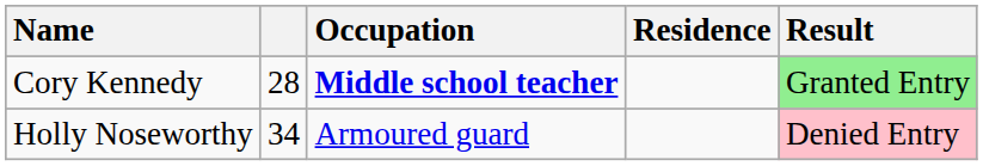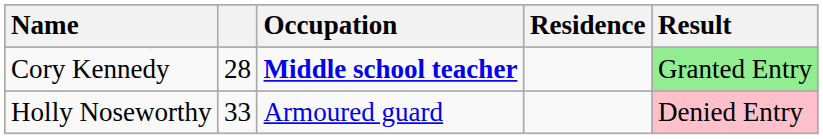 <table class="wikitable sortable">
 <tr>
 <th style="text-align:left">Name</th>
 <th style="text-align:left"></th>
 <th style="text-align:left">Occupation</th>
 <th style="text-align:left">Residence</th>
 <th style="text-align:left">Result</th>
 </tr>
 <tr>
 <td>Cory Kennedy</td>
 <td>28</td>
 <td><strong><a href='#'>Middle school teacher</a></strong></td>
 <td></td>
 <td style="background:#90EE90;">Granted Entry</td>
 </tr>
 <tr>
 <td>Holly Noseworthy</td>
-<td>34</td>
+<td>33</td>
 <td><a href='#'>Armoured guard</a></td>
 <td></td>
 <td style="background:#FFC0CB;">Denied Entry</td>
 </tr>
 </table>
